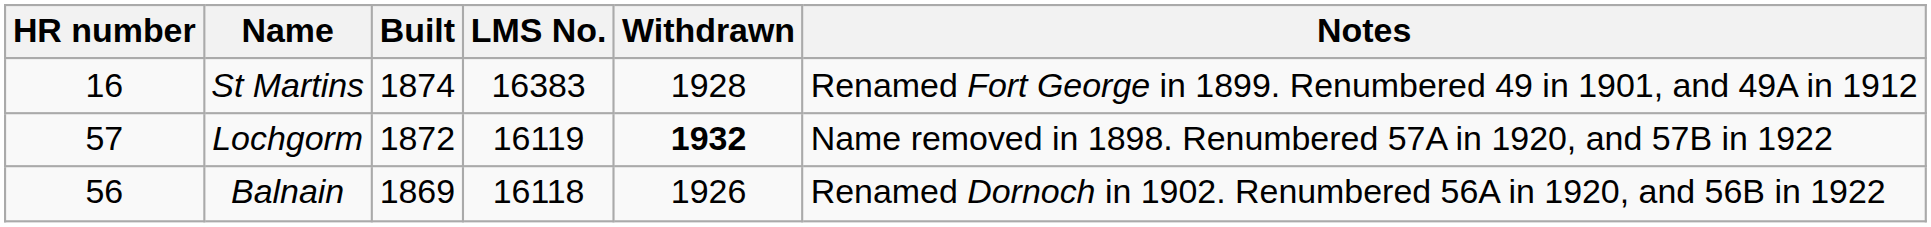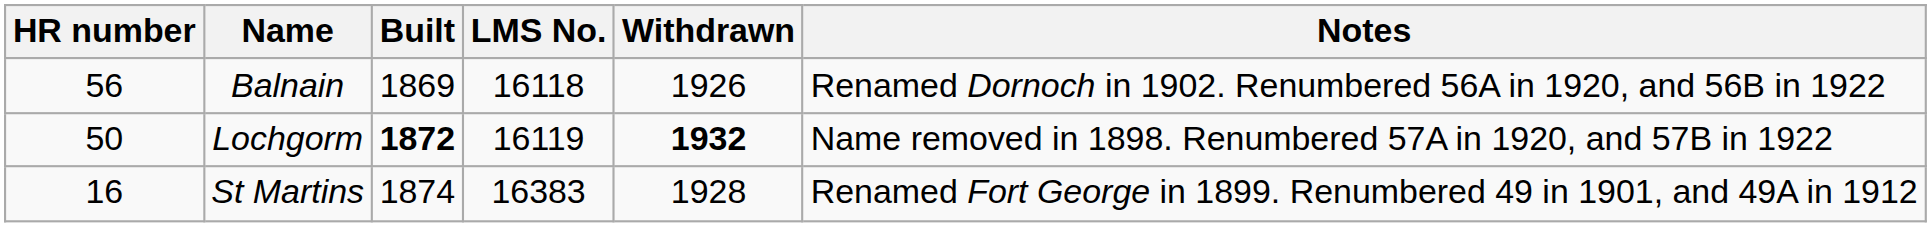 <table class="wikitable" style=text-align:center>
 <tr>
 <th>HR number</th>
 <th>Name</th>
 <th>Built</th>
 <th>LMS No.</th>
 <th>Withdrawn</th>
 <th>Notes</th>
 </tr>
 <tr>
+<td>56</td>
+<td><em>Balnain</em></td>
+<td>1869</td>
+<td>16118</td>
+<td>1926</td>
+<td align=left>Renamed <em>Dornoch</em> in 1902. Renumbered 56A in 1920, and 56B in 1922</td>
+</tr>
+<tr>
+<td>50</td>
+<td><em>Lochgorm</em></td>
+<td><strong>1872</strong></td>
+<td>16119</td>
+<td><strong>1932</strong></td>
+<td align=left>Name removed in 1898. Renumbered 57A in 1920, and 57B in 1922</td>
+</tr>
+<tr>
 <td>16</td>
 <td><em>St Martins</em></td>
 <td>1874</td>
 <td>16383</td>
 <td>1928</td>
 <td align=left>Renamed <em>Fort George</em> in 1899. Renumbered 49 in 1901, and 49A in 1912</td>
 </tr>
-<tr>
-<td>57</td>
-<td><em>Lochgorm</em></td>
-<td>1872</td>
-<td>16119</td>
-<td><strong>1932</strong></td>
-<td align=left>Name removed in 1898. Renumbered 57A in 1920, and 57B in 1922</td>
-</tr>
-<tr>
-<td>56</td>
-<td><em>Balnain</em></td>
-<td>1869</td>
-<td>16118</td>
-<td>1926</td>
-<td align=left>Renamed <em>Dornoch</em> in 1902. Renumbered 56A in 1920, and 56B in 1922</td>
-</tr>
 </table>
